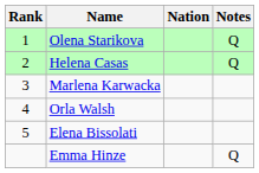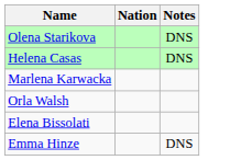 <table class="wikitable sortable" style="text-align:center">
 <tr>
-<th>Rank</th>
 <th>Name</th>
 <th>Nation</th>
 <th>Notes</th>
 </tr>
 <tr bgcolor=bbffbb>
-<td>1</td>
 <td align=left><a href='#'>Olena Starikova</a></td>
 <td align=left></td>
-<td>Q</td>
+<td>DNS</td>
 </tr>
 <tr bgcolor=bbffbb>
-<td>2</td>
 <td align=left><a href='#'>Helena Casas</a></td>
 <td align=left></td>
-<td>Q</td>
+<td>DNS</td>
 </tr>
 <tr>
-<td>3</td>
 <td align=left><a href='#'>Marlena Karwacka</a></td>
 <td align=left></td>
 <td></td>
 </tr>
 <tr>
-<td>4</td>
 <td align=left><a href='#'>Orla Walsh</a></td>
 <td align=left></td>
 <td></td>
 </tr>
 <tr>
-<td>5</td>
 <td align=left><a href='#'>Elena Bissolati</a></td>
 <td align=left></td>
 <td></td>
 </tr>
 <tr>
-<td></td>
 <td align=left><a href='#'>Emma Hinze</a></td>
 <td align=left></td>
-<td>Q</td>
+<td>DNS</td>
 </tr>
 </table>
